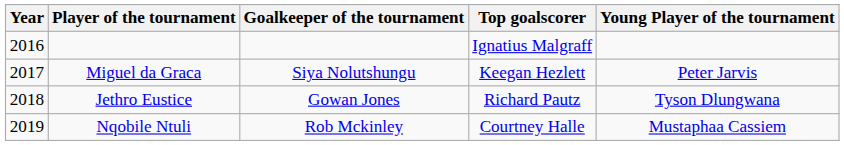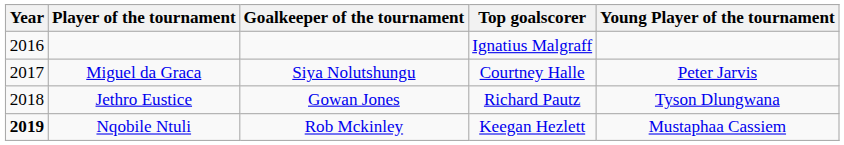 <table class=wikitable style="text-align:center; margin:auto">
 <tr>
 <th>Year</th>
 <th>Player of the tournament</th>
 <th>Goalkeeper of the tournament</th>
 <th>Top goalscorer</th>
 <th>Young Player of the tournament</th>
 </tr>
 <tr>
 <td>2016</td>
 <td></td>
 <td></td>
 <td> <a href='#'>Ignatius Malgraff</a></td>
 <td></td>
 </tr>
 <tr>
 <td>2017</td>
 <td> <a href='#'>Miguel da Graca</a></td>
 <td> <a href='#'>Siya Nolutshungu</a></td>
-<td>  <a href='#'>Keegan Hezlett</a></td>
+<td> <a href='#'>Courtney Halle</a></td>
 <td> <a href='#'>Peter Jarvis</a></td>
 </tr>
 <tr>
 <td>2018</td>
 <td> <a href='#'>Jethro Eustice</a></td>
 <td> <a href='#'>Gowan Jones</a></td>
 <td> <a href='#'>Richard Pautz</a></td>
 <td> <a href='#'>Tyson Dlungwana</a></td>
 </tr>
 <tr>
-<td>2019</td>
+<td><strong>2019</strong></td>
 <td>  <a href='#'>Nqobile Ntuli</a></td>
 <td> <a href='#'>Rob Mckinley</a></td>
-<td> <a href='#'>Courtney Halle</a></td>
+<td>  <a href='#'>Keegan Hezlett</a></td>
 <td> <a href='#'>Mustaphaa Cassiem</a></td>
 </tr>
 </table>
